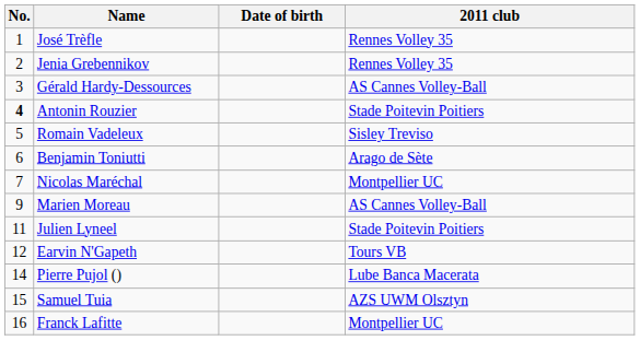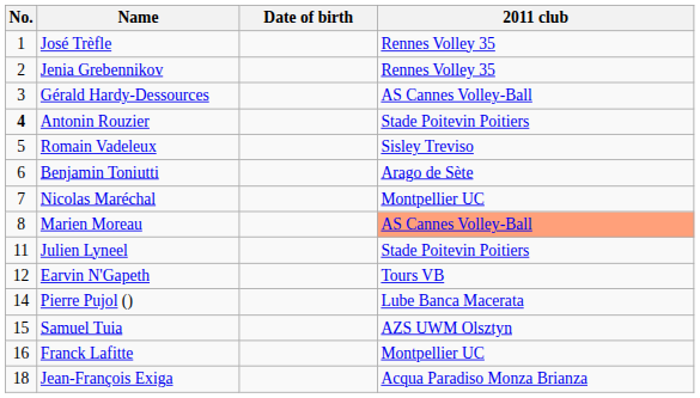 <table class="wikitable sortable" style="font-size:100%; text-align:center;">
 <tr>
 <th>No.</th>
 <th style="width:12em">Name</th>
 <th style="width:8em">Date of birth</th>
 <th style="width:19em">2011 club</th>
 </tr>
 <tr>
 <td>1</td>
 <td align=left><a href='#'>José Trèfle</a></td>
 <td align=right></td>
 <td align=left> <a href='#'>Rennes Volley 35</a></td>
 </tr>
 <tr>
 <td>2</td>
 <td align=left><a href='#'>Jenia Grebennikov</a></td>
 <td align=right></td>
 <td align=left> <a href='#'>Rennes Volley 35</a></td>
 </tr>
 <tr>
 <td>3</td>
 <td align=left><a href='#'>Gérald Hardy-Dessources</a></td>
 <td align=right></td>
 <td align=left> <a href='#'>AS Cannes Volley-Ball</a></td>
 </tr>
 <tr>
 <td><strong>4</strong></td>
 <td align=left><a href='#'>Antonin Rouzier</a></td>
 <td align=right></td>
 <td align=left> <a href='#'>Stade Poitevin Poitiers</a></td>
 </tr>
 <tr>
 <td>5</td>
 <td align=left><a href='#'>Romain Vadeleux</a></td>
 <td align=right></td>
 <td align=left> <a href='#'>Sisley Treviso</a></td>
 </tr>
 <tr>
 <td>6</td>
 <td align=left><a href='#'>Benjamin Toniutti</a></td>
 <td align=right></td>
 <td align=left> <a href='#'>Arago de Sète</a></td>
 </tr>
 <tr>
 <td>7</td>
 <td align=left><a href='#'>Nicolas Maréchal</a></td>
 <td align=right></td>
 <td align=left> <a href='#'>Montpellier UC</a></td>
 </tr>
 <tr>
-<td>9</td>
+<td>8</td>
 <td align=left><a href='#'>Marien Moreau</a></td>
 <td align=right></td>
-<td align=left> <a href='#'>AS Cannes Volley-Ball</a></td>
+<td align=left style="background: lightsalmon;"> <a href='#'>AS Cannes Volley-Ball</a></td>
 </tr>
 <tr>
 <td>11</td>
 <td align=left><a href='#'>Julien Lyneel</a></td>
 <td align=right></td>
 <td align=left> <a href='#'>Stade Poitevin Poitiers</a></td>
 </tr>
 <tr>
 <td>12</td>
 <td align=left><a href='#'>Earvin N'Gapeth</a></td>
 <td align=right></td>
 <td align=left> <a href='#'>Tours VB</a></td>
 </tr>
 <tr>
 <td>14</td>
 <td align=left><a href='#'>Pierre Pujol</a> ()</td>
 <td align=right></td>
 <td align=left> <a href='#'>Lube Banca Macerata</a></td>
 </tr>
 <tr>
 <td>15</td>
 <td align=left><a href='#'>Samuel Tuia</a></td>
 <td align=right></td>
 <td align=left> <a href='#'>AZS UWM Olsztyn</a></td>
 </tr>
 <tr>
 <td>16</td>
 <td align=left><a href='#'>Franck Lafitte</a></td>
 <td align=right></td>
 <td align=left> <a href='#'>Montpellier UC</a></td>
 </tr>
+<tr>
+<td>18</td>
+<td align=left><a href='#'>Jean-François Exiga</a></td>
+<td align=right></td>
+<td align=left> <a href='#'>Acqua Paradiso Monza Brianza</a></td>
+</tr>
 </table>
